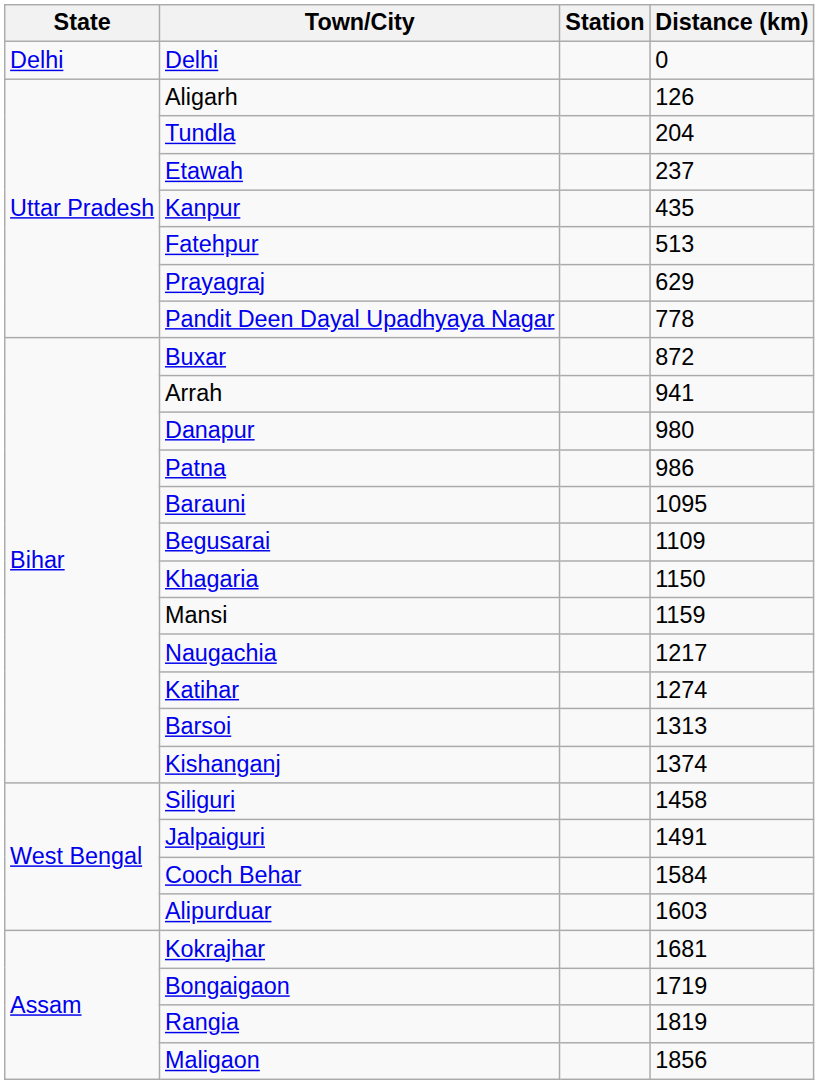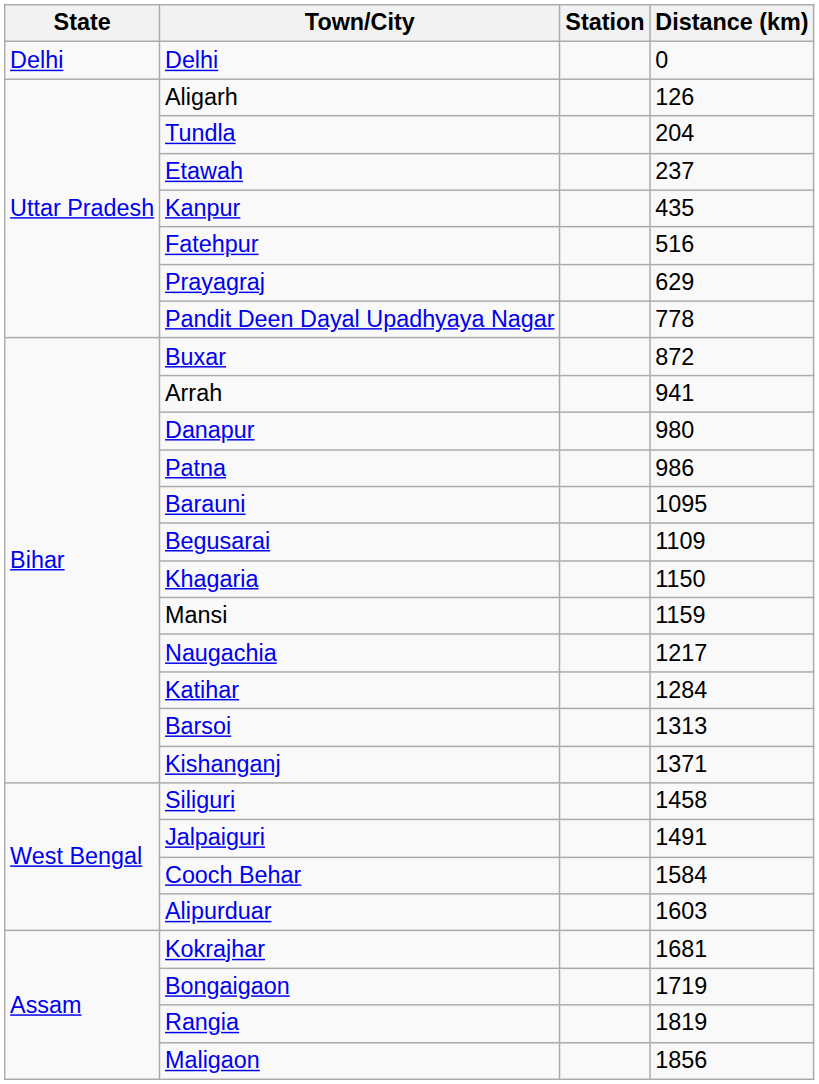 <table class="wikitable">
 <tr>
 <th>State</th>
 <th>Town/City</th>
 <th>Station</th>
 <th>Distance (km)</th>
 </tr>
 <tr>
 <td><a href='#'>Delhi</a></td>
 <td><a href='#'>Delhi</a></td>
 <td></td>
 <td>0</td>
 </tr>
 <tr>
 <td rowspan=7><a href='#'>Uttar Pradesh</a></td>
 <td>Aligarh</td>
 <td></td>
 <td>126</td>
 </tr>
 <tr>
 <td><a href='#'>Tundla</a></td>
 <td></td>
 <td>204</td>
 </tr>
 <tr>
 <td><a href='#'>Etawah</a></td>
 <td></td>
 <td>237</td>
 </tr>
 <tr>
 <td><a href='#'>Kanpur</a></td>
 <td></td>
 <td>435</td>
 </tr>
 <tr>
 <td><a href='#'>Fatehpur</a></td>
 <td></td>
-<td>513</td>
+<td>516</td>
 </tr>
 <tr>
 <td><a href='#'>Prayagraj</a></td>
 <td></td>
 <td>629</td>
 </tr>
 <tr>
 <td><a href='#'>Pandit Deen Dayal Upadhyaya Nagar</a></td>
 <td></td>
 <td>778</td>
 </tr>
 <tr>
 <td rowspan=12><a href='#'>Bihar</a></td>
 <td><a href='#'>Buxar</a></td>
 <td></td>
 <td>872</td>
 </tr>
 <tr>
 <td>Arrah</td>
 <td></td>
 <td>941</td>
 </tr>
 <tr>
 <td><a href='#'>Danapur</a></td>
 <td></td>
 <td>980</td>
 </tr>
 <tr>
 <td><a href='#'>Patna</a></td>
 <td></td>
 <td>986</td>
 </tr>
 <tr>
 <td><a href='#'>Barauni</a></td>
 <td></td>
 <td>1095</td>
 </tr>
 <tr>
 <td><a href='#'>Begusarai</a></td>
 <td></td>
 <td>1109</td>
 </tr>
 <tr>
 <td><a href='#'>Khagaria</a></td>
 <td></td>
 <td>1150</td>
 </tr>
 <tr>
 <td>Mansi</td>
 <td></td>
 <td>1159</td>
 </tr>
 <tr>
 <td><a href='#'>Naugachia</a></td>
 <td></td>
 <td>1217</td>
 </tr>
 <tr>
 <td><a href='#'>Katihar</a></td>
 <td></td>
-<td>1274</td>
+<td>1284</td>
 </tr>
 <tr>
 <td><a href='#'>Barsoi</a></td>
 <td></td>
 <td>1313</td>
 </tr>
 <tr>
 <td><a href='#'>Kishanganj</a></td>
 <td></td>
-<td>1374</td>
+<td>1371</td>
 </tr>
 <tr>
 <td rowspan=4><a href='#'>West Bengal</a></td>
 <td><a href='#'>Siliguri</a></td>
 <td></td>
 <td>1458</td>
 </tr>
 <tr>
 <td><a href='#'>Jalpaiguri</a></td>
 <td></td>
 <td>1491</td>
 </tr>
 <tr>
 <td><a href='#'>Cooch Behar</a></td>
 <td></td>
 <td>1584</td>
 </tr>
 <tr>
 <td><a href='#'>Alipurduar</a></td>
 <td></td>
 <td>1603</td>
 </tr>
 <tr>
 <td rowspan=5><a href='#'>Assam</a></td>
 <td><a href='#'>Kokrajhar</a></td>
 <td></td>
 <td>1681</td>
 </tr>
 <tr>
 <td><a href='#'>Bongaigaon</a></td>
 <td></td>
 <td>1719</td>
 </tr>
 <tr>
 <td><a href='#'>Rangia</a></td>
 <td></td>
 <td>1819</td>
 </tr>
 <tr>
 <td><a href='#'>Maligaon</a></td>
 <td></td>
 <td>1856</td>
 </tr>
 </table>
